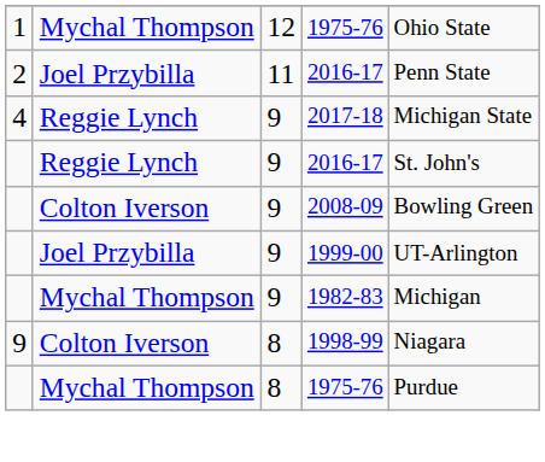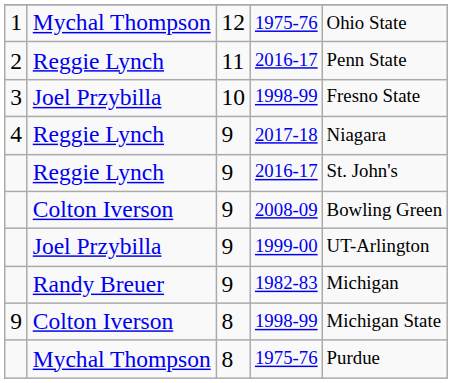 <table class="wikitable">
 <tr>
 </tr>
 <tr>
 <td>1</td>
 <td><a href='#'>Mychal Thompson</a></td>
 <td>12</td>
 <td style="font-size:80%;"><a href='#'>1975-76</a></td>
 <td style="font-size:80%;">Ohio State</td>
 </tr>
 <tr>
 <td>2</td>
-<td><a href='#'>Joel Przybilla</a></td>
+<td><a href='#'>Reggie Lynch</a></td>
 <td>11</td>
 <td style="font-size:80%;"><a href='#'>2016-17</a></td>
 <td style="font-size:80%;">Penn State</td>
+</tr>
+<tr>
+<td>3</td>
+<td><a href='#'>Joel Przybilla</a></td>
+<td>10</td>
+<td style="font-size:80%;"><a href='#'>1998-99</a></td>
+<td style="font-size:80%;">Fresno State</td>
 </tr>
 <tr>
 <td>4</td>
 <td><a href='#'>Reggie Lynch</a></td>
 <td>9</td>
 <td style="font-size:80%;"><a href='#'>2017-18</a></td>
-<td style="font-size:80%;">Michigan State</td>
+<td style="font-size:80%;">Niagara</td>
 </tr>
 <tr>
 <td></td>
 <td><a href='#'>Reggie Lynch</a></td>
 <td>9</td>
 <td style="font-size:80%;"><a href='#'>2016-17</a></td>
 <td style="font-size:80%;">St. John's</td>
 </tr>
 <tr>
 <td></td>
 <td><a href='#'>Colton Iverson</a></td>
 <td>9</td>
 <td style="font-size:80%;"><a href='#'>2008-09</a></td>
 <td style="font-size:80%;">Bowling Green</td>
 </tr>
 <tr>
 <td></td>
 <td><a href='#'>Joel Przybilla</a></td>
 <td>9</td>
 <td style="font-size:80%;"><a href='#'>1999-00</a></td>
 <td style="font-size:80%;">UT-Arlington</td>
 </tr>
 <tr>
 <td></td>
-<td><a href='#'>Mychal Thompson</a></td>
+<td><a href='#'>Randy Breuer</a></td>
 <td>9</td>
 <td style="font-size:80%;"><a href='#'>1982-83</a></td>
 <td style="font-size:80%;">Michigan</td>
 </tr>
 <tr>
 <td>9</td>
 <td><a href='#'>Colton Iverson</a></td>
 <td>8</td>
 <td style="font-size:80%;"><a href='#'>1998-99</a></td>
-<td style="font-size:80%;">Niagara</td>
+<td style="font-size:80%;">Michigan State</td>
 </tr>
 <tr>
 <td></td>
 <td><a href='#'>Mychal Thompson</a></td>
 <td>8</td>
 <td style="font-size:80%;"><a href='#'>1975-76</a></td>
 <td style="font-size:80%;">Purdue</td>
 </tr>
 </table>
